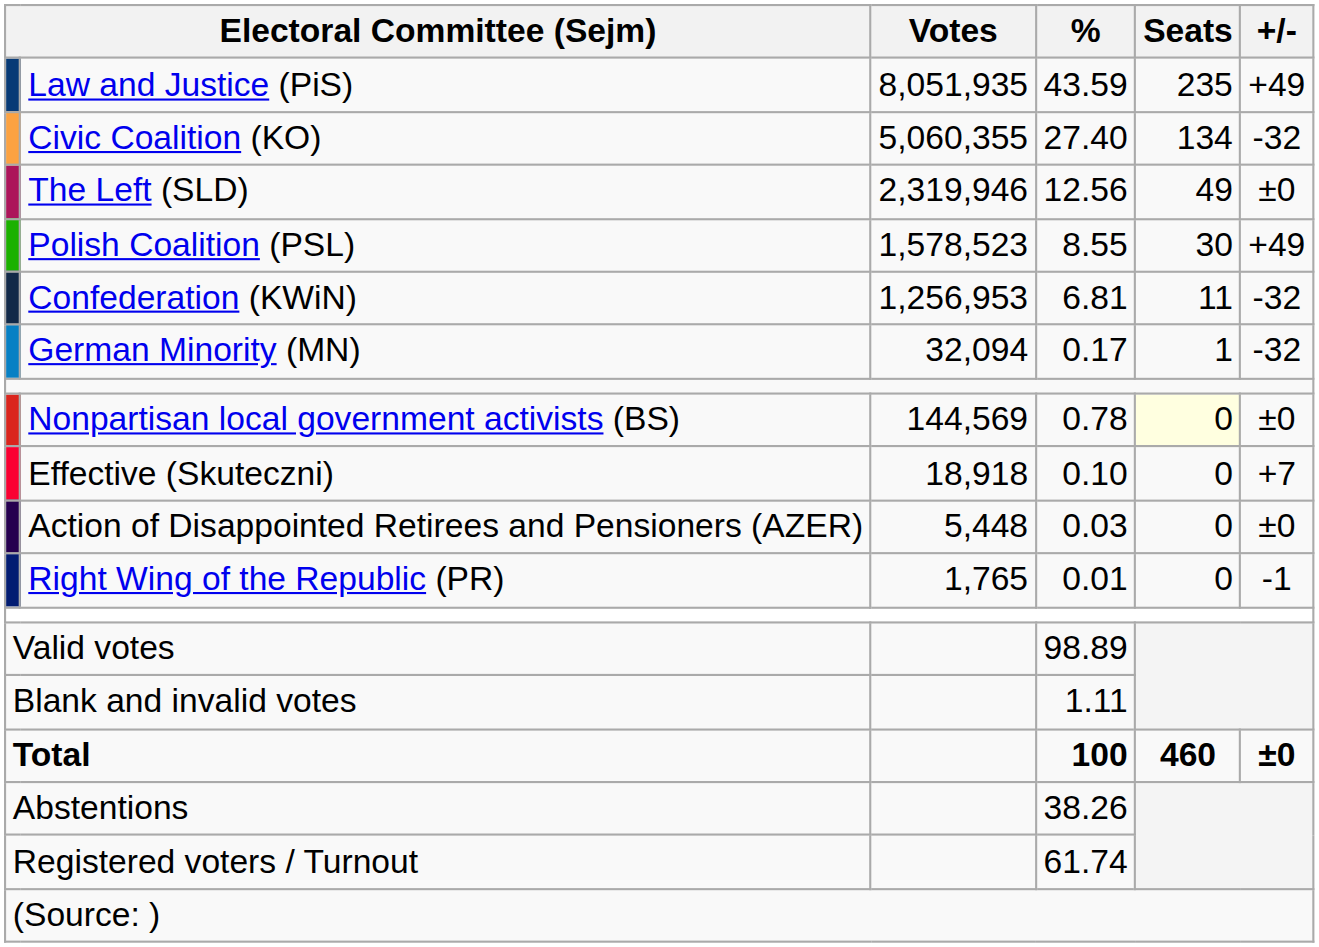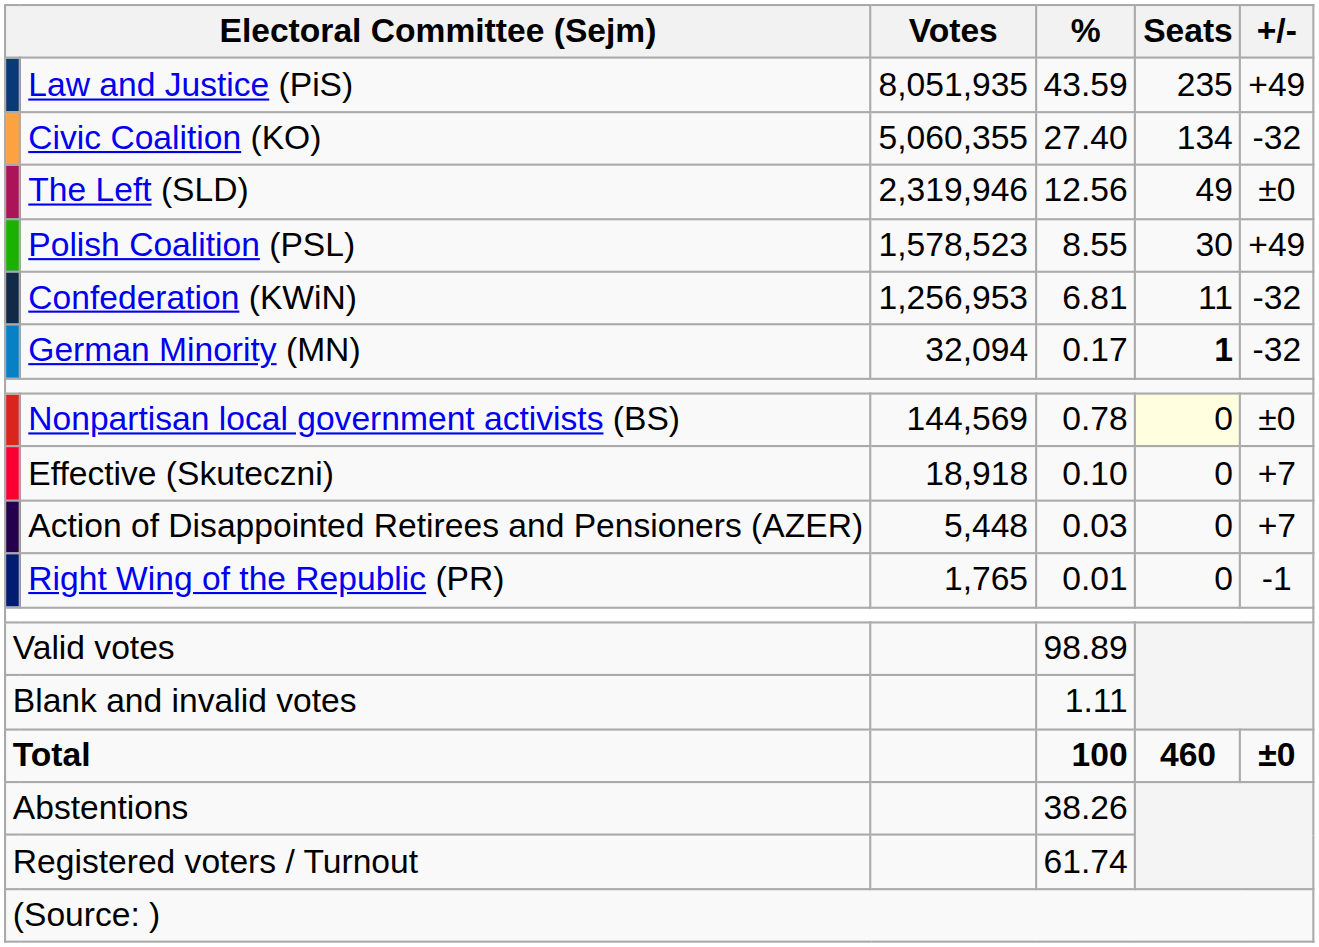 <table class="wikitable centre" style="text-align:right">
 <tr>
 <th scope="col" colspan=2>Electoral Committee (Sejm)</th>
 <th scope="col">Votes</th>
 <th scope="col">%</th>
 <th scope="col">Seats</th>
 <th scope="col">+/-</th>
 </tr>
 <tr>
 <td bgcolor="#073a76"></td>
 <td align=left><a href='#'>Law and Justice</a> (PiS)</td>
 <td>8,051,935</td>
 <td>43.59</td>
 <td>235</td>
 <td align=center>+49</td>
 </tr>
 <tr>
 <td bgcolor="#fca241"></td>
 <td align=left><a href='#'>Civic Coalition</a> (KO)</td>
 <td>5,060,355</td>
 <td>27.40</td>
 <td>134</td>
 <td align=center>-32</td>
 </tr>
 <tr>
 <td bgcolor="#ac145a"></td>
 <td align=left><a href='#'>The Left</a> (SLD)</td>
 <td>2,319,946</td>
 <td>12.56</td>
 <td>49</td>
 <td align=center>±0</td>
 </tr>
 <tr>
 <td bgcolor="#1bb100"></td>
 <td align=left><a href='#'>Polish Coalition</a> (PSL)</td>
 <td>1,578,523</td>
 <td>8.55</td>
 <td>30</td>
 <td align=center>+49</td>
 </tr>
 <tr>
 <td bgcolor=#122948></td>
 <td align=left><a href='#'>Confederation</a> (KWiN)</td>
 <td>1,256,953</td>
 <td>6.81</td>
 <td>11</td>
 <td align=center>-32</td>
 </tr>
 <tr>
 <td bgcolor="#0780c4"></td>
 <td align=left><a href='#'>German Minority</a> (MN)</td>
 <td>32,094</td>
 <td>0.17</td>
-<td>1</td>
+<td><strong>1</strong></td>
 <td align=center>-32</td>
 </tr>
 <tr>
 <td colspan=8></td>
 </tr>
 <tr>
 <td style="background:#DA251D;"></td>
 <td align=left><a href='#'>Nonpartisan local government activists</a> (BS)</td>
 <td>144,569</td>
 <td>0.78</td>
 <td style="background: lightyellow;">0</td>
 <td align=center>±0</td>
 </tr>
 <tr>
 <td style="background:#FA0032;"></td>
 <td align=left>Effective (Skuteczni)</td>
 <td>18,918</td>
 <td>0.10</td>
 <td>0</td>
 <td align=center>+7</td>
 </tr>
 <tr>
 <td style="background:#25004F;"></td>
 <td align=left>Action of Disappointed Retirees and Pensioners (AZER)</td>
 <td>5,448</td>
 <td>0.03</td>
 <td>0</td>
-<td align=center>±0</td>
+<td align=center>+7</td>
 </tr>
 <tr>
 <td style="background:#021C72;"></td>
 <td align=left><a href='#'>Right Wing of the Republic</a> (PR)</td>
 <td>1,765</td>
 <td>0.01</td>
 <td>0</td>
 <td align=center>-1</td>
 </tr>
 <tr bgcolor="#ffffff">
 <td colspan="6"></td>
 </tr>
 <tr>
 <td align=left colspan=2>Valid votes</td>
 <td></td>
 <td>98.89</td>
 <td rowspan=2 colspan=3 style="background-color:#F4F4F4;"></td>
 </tr>
 <tr>
 <td align=left colspan=2>Blank and invalid votes</td>
 <td></td>
 <td>1.11</td>
 </tr>
 <tr>
 <td align=left colspan=2><strong>Total</strong></td>
 <td><strong></strong></td>
 <td><strong>100</strong></td>
 <td align=center><strong>460</strong></td>
 <td align=center><strong>±0</strong></td>
 </tr>
 <tr>
 <td align=left colspan=2>Abstentions</td>
 <td></td>
 <td>38.26</td>
 <td rowspan=2 colspan=3 style="background-color:#F4F4F4;"></td>
 </tr>
 <tr>
 <td align=left colspan=2>Registered voters / Turnout</td>
 <td></td>
 <td>61.74</td>
 </tr>
 <tr>
 <td align=left colspan=6>(Source: )</td>
 </tr>
 </table>
